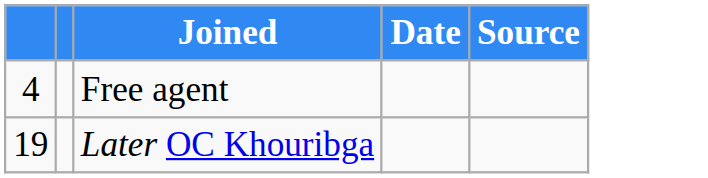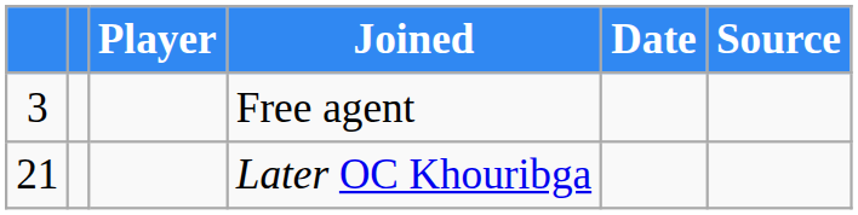 <table class="wikitable plainrowheaders sortable">
 <tr>
 <th style="background:#3088f2; color:#ffffff;"></th>
 <th style="background:#3088f2; color:#ffffff;"></th>
+<th style="background:#3088f2; color:#ffffff;">Player</th>
 <th style="background:#3088f2; color:#ffffff;">Joined</th>
 <th style="background:#3088f2; color:#ffffff;">Date</th>
 <th style="background:#3088f2; color:#ffffff;">Source</th>
 </tr>
 <tr>
-<td align=center>4</td>
+<td align=center>3</td>
 <td align=center></td>
+<td></td>
 <td>Free agent</td>
 <td></td>
 <td></td>
 </tr>
 <tr>
-<td align=center>19</td>
+<td align=center>21</td>
 <td align=center></td>
+<td></td>
 <td><em>Later</em> <a href='#'>OC Khouribga</a></td>
 <td></td>
 <td></td>
 </tr>
 </table>
